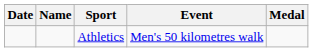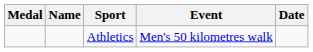 <table class="wikitable sortable"  style="font-size:95%">
 <tr>
-<th>Date</th>
+<th>Medal</th>
 <th>Name</th>
 <th>Sport</th>
 <th>Event</th>
-<th>Medal</th>
+<th>Date</th>
 </tr>
 <tr>
 <td></td>
 <td></td>
 <td><a href='#'>Athletics</a></td>
 <td><a href='#'>Men's 50 kilometres walk</a></td>
 <td></td>
 </tr>
 </table>
